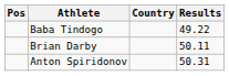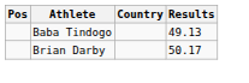 <table class="wikitable wikble">
 <tr>
 <th>Pos</th>
 <th>Athlete</th>
 <th>Country</th>
 <th>Results</th>
 </tr>
 <tr>
 <td align="center"></td>
 <td>Baba Tindogo</td>
 <td></td>
-<td>49.22</td>
+<td>49.13</td>
 </tr>
 <tr>
 <td align="center"></td>
 <td>Brian Darby</td>
 <td></td>
-<td>50.11</td>
-</tr>
-<tr>
-<td align="center"></td>
-<td>Anton Spiridonov</td>
-<td></td>
-<td>50.31</td>
+<td>50.17</td>
 </tr>
 </table>
